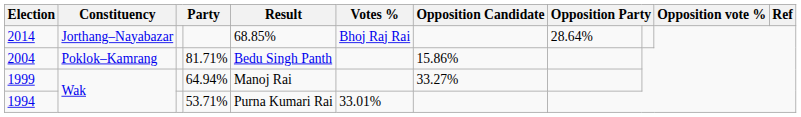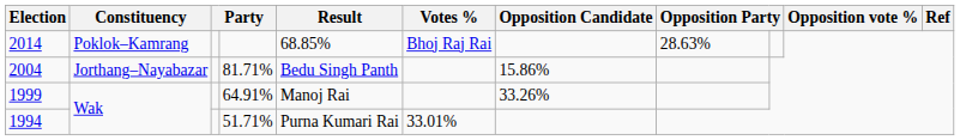 <table class="wikitable sortable">
 <tr>
 <th>Election</th>
 <th>Constituency</th>
 <th colspan="2">Party</th>
 <th>Result</th>
 <th>Votes %</th>
 <th>Opposition Candidate</th>
 <th colspan="2">Opposition Party</th>
 <th>Opposition vote %</th>
 <th>Ref</th>
 </tr>
 <tr>
 <td><a href='#'>2014</a></td>
-<td><a href='#'>Jorthang–Nayabazar</a></td>
+<td><a href='#'>Poklok–Kamrang</a></td>
 <td></td>
 <td></td>
 <td>68.85%</td>
 <td><a href='#'>Bhoj Raj Rai</a></td>
 <td></td>
-<td>28.64%</td>
+<td>28.63%</td>
 <td></td>
 </tr>
 <tr>
 <td><a href='#'>2004</a></td>
-<td><a href='#'>Poklok–Kamrang</a></td>
+<td><a href='#'>Jorthang–Nayabazar</a></td>
 <td></td>
 <td>81.71%</td>
 <td><a href='#'>Bedu Singh Panth</a></td>
 <td></td>
 <td>15.86%</td>
 <td></td>
 </tr>
 <tr>
 <td><a href='#'>1999</a></td>
 <td rowspan=2><a href='#'>Wak</a></td>
 <td></td>
-<td>64.94%</td>
+<td>64.91%</td>
 <td>Manoj Rai</td>
 <td></td>
-<td>33.27%</td>
+<td>33.26%</td>
 <td></td>
 </tr>
 <tr>
 <td><a href='#'>1994</a></td>
 <td></td>
-<td>53.71%</td>
+<td>51.71%</td>
 <td>Purna Kumari Rai</td>
 <td>33.01%</td>
 <td></td>
 </tr>
 </table>
